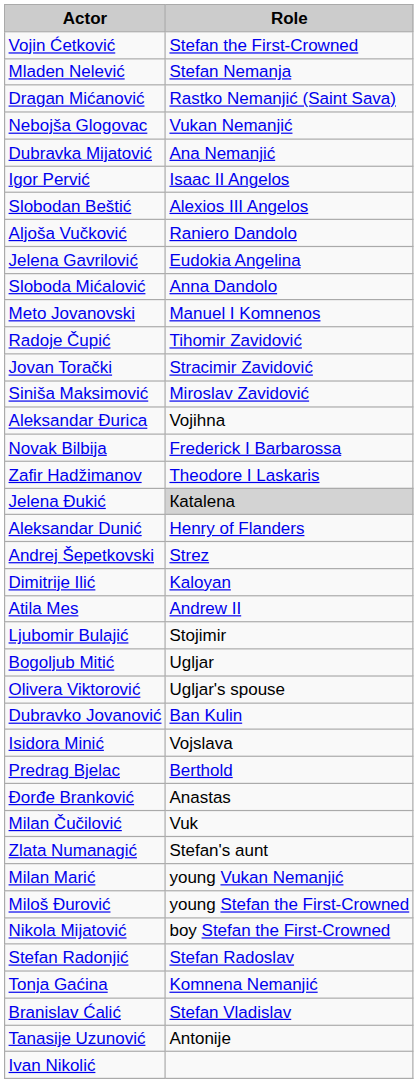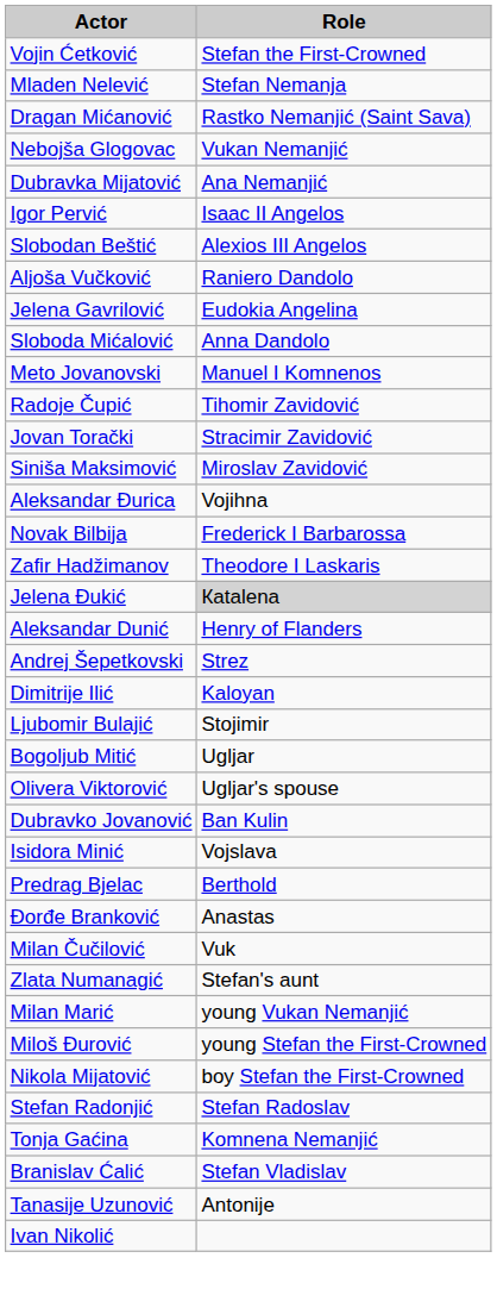 <table class="wikitable" style="font-size:90%;">
 <tr>
 <th style="background:#ccc;">Actor</th>
 <th style="background:#ccc;">Role</th>
 </tr>
 <tr>
 <td><a href='#'>Vojin Ćetković</a></td>
 <td><a href='#'>Stefan the First-Crowned</a></td>
 </tr>
 <tr>
 <td><a href='#'>Mladen Nelević</a></td>
 <td><a href='#'>Stefan Nemanja</a></td>
 </tr>
 <tr>
 <td><a href='#'>Dragan Mićanović</a></td>
 <td><a href='#'>Rastko Nemanjić (Saint Sava)</a></td>
 </tr>
 <tr>
 <td><a href='#'>Nebojša Glogovac</a></td>
 <td><a href='#'>Vukan Nemanjić</a></td>
 </tr>
 <tr>
 <td><a href='#'>Dubravka Mijatović</a></td>
 <td><a href='#'>Ana Nemanjić</a></td>
 </tr>
 <tr>
 <td><a href='#'>Igor Pervić</a></td>
 <td><a href='#'>Isaac II Angelos</a></td>
 </tr>
 <tr>
 <td><a href='#'>Slobodan Beštić</a></td>
 <td><a href='#'>Alexios III Angelos</a></td>
 </tr>
 <tr>
 <td><a href='#'>Aljoša Vučković</a></td>
 <td><a href='#'>Raniero Dandolo</a></td>
 </tr>
 <tr>
 <td><a href='#'>Jelena Gavrilović</a></td>
 <td><a href='#'>Eudokia Angelina</a></td>
 </tr>
 <tr>
 <td><a href='#'>Sloboda Mićalović</a></td>
 <td><a href='#'>Anna Dandolo</a></td>
 </tr>
 <tr>
 <td><a href='#'>Meto Jovanovski</a></td>
 <td><a href='#'>Manuel I Komnenos</a></td>
 </tr>
 <tr>
 <td><a href='#'>Radoje Čupić</a></td>
 <td><a href='#'>Tihomir Zavidović</a></td>
 </tr>
 <tr>
 <td><a href='#'>Jovan Torački</a></td>
 <td><a href='#'>Stracimir Zavidović</a></td>
 </tr>
 <tr>
 <td><a href='#'>Siniša Maksimović</a></td>
 <td><a href='#'>Miroslav Zavidović</a></td>
 </tr>
 <tr>
 <td><a href='#'>Aleksandar Đurica</a></td>
 <td>Vojihna</td>
 </tr>
 <tr>
 <td><a href='#'>Novak Bilbija</a></td>
 <td><a href='#'>Frederick I Barbarossa</a></td>
 </tr>
 <tr>
 <td><a href='#'>Zafir Hadžimanov</a></td>
 <td><a href='#'>Theodore I Laskaris</a></td>
 </tr>
 <tr>
 <td><a href='#'>Jelena Đukić</a></td>
 <td style="background: lightgrey;">Кatalena</td>
 </tr>
 <tr>
 <td><a href='#'>Aleksandar Dunić</a></td>
 <td><a href='#'>Henry of Flanders</a></td>
 </tr>
 <tr>
 <td><a href='#'>Andrej Šepetkovski</a></td>
 <td><a href='#'>Strez</a></td>
 </tr>
 <tr>
 <td><a href='#'>Dimitrije Ilić</a></td>
 <td><a href='#'>Kaloyan</a></td>
 </tr>
 <tr>
-<td><a href='#'>Atila Mes</a></td>
-<td><a href='#'>Andrew II</a></td>
-</tr>
-<tr>
 <td><a href='#'>Ljubomir Bulajić</a></td>
 <td>Stojimir</td>
 </tr>
 <tr>
 <td><a href='#'>Bogoljub Mitić</a></td>
 <td>Ugljar</td>
 </tr>
 <tr>
 <td><a href='#'>Olivera Viktorović</a></td>
 <td>Ugljar's spouse</td>
 </tr>
 <tr>
 <td><a href='#'>Dubravko Jovanović</a></td>
 <td><a href='#'>Ban Kulin</a></td>
 </tr>
 <tr>
 <td><a href='#'>Isidora Minić</a></td>
 <td>Vojslava</td>
 </tr>
 <tr>
 <td><a href='#'>Predrag Bjelac</a></td>
 <td><a href='#'>Berthold</a></td>
 </tr>
 <tr>
 <td><a href='#'>Đorđe Branković</a></td>
 <td>Anastas</td>
 </tr>
 <tr>
 <td><a href='#'>Milan Čučilović</a></td>
 <td>Vuk</td>
 </tr>
 <tr>
 <td><a href='#'>Zlata Numanagić</a></td>
 <td>Stefan's aunt</td>
 </tr>
 <tr>
 <td><a href='#'>Milan Marić</a></td>
 <td>young <a href='#'>Vukan Nemanjić</a></td>
 </tr>
 <tr>
 <td><a href='#'>Miloš Đurović</a></td>
 <td>young <a href='#'>Stefan the First-Crowned</a></td>
 </tr>
 <tr>
 <td><a href='#'>Nikola Mijatović</a></td>
 <td>boy <a href='#'>Stefan the First-Crowned</a></td>
 </tr>
 <tr>
 <td><a href='#'>Stefan Radonjić</a></td>
 <td><a href='#'>Stefan Radoslav</a></td>
 </tr>
 <tr>
 <td><a href='#'>Tonja Gaćina</a></td>
 <td><a href='#'>Komnena Nemanjić</a></td>
 </tr>
 <tr>
 <td><a href='#'>Branislav Ćalić</a></td>
 <td><a href='#'>Stefan Vladislav</a></td>
 </tr>
 <tr>
 <td><a href='#'>Tanasije Uzunović</a></td>
 <td>Antonije</td>
 </tr>
 <tr>
 <td><a href='#'>Ivan Nikolić</a></td>
 <td></td>
 </tr>
 </table>
